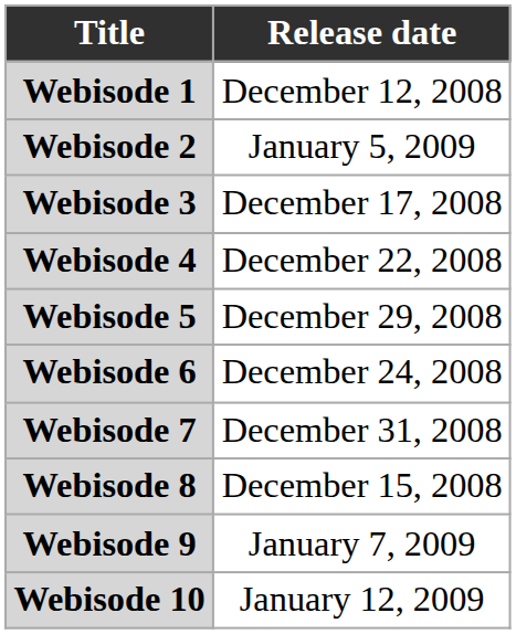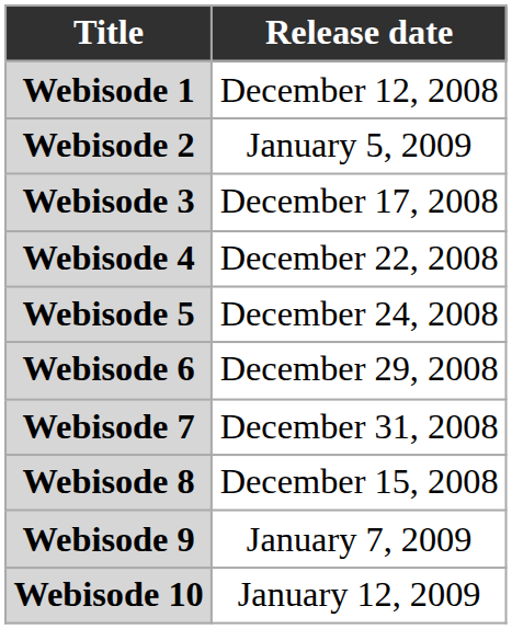 <table class="wikitable" style="background: #FFFFFF;">
 <tr>
 <th style="background-color:#303030; color:#FFFFFF;">Title</th>
 <th style="background-color:#303030; color:#FFFFFF;">Release date</th>
 </tr>
 <tr align="center">
 <th style="background-color:#D6D6D6;">Webisode 1</th>
 <td>December 12, 2008</td>
 </tr>
 <tr align="center">
 <th style="background-color:#D6D6D6;">Webisode 2</th>
 <td>January 5, 2009</td>
 </tr>
 <tr align="center">
 <th style="background-color:#D6D6D6;">Webisode 3</th>
 <td>December 17, 2008</td>
 </tr>
 <tr align="center">
 <th style="background-color:#D6D6D6;">Webisode 4</th>
 <td>December 22, 2008</td>
 </tr>
 <tr align="center">
 <th style="background-color:#D6D6D6;">Webisode 5</th>
-<td>December 29, 2008</td>
+<td>December 24, 2008</td>
 </tr>
 <tr align="center">
 <th style="background-color:#D6D6D6;">Webisode 6</th>
-<td>December 24, 2008</td>
+<td>December 29, 2008</td>
 </tr>
 <tr align="center">
 <th style="background-color:#D6D6D6;">Webisode 7</th>
 <td>December 31, 2008</td>
 </tr>
 <tr align="center">
 <th style="background-color:#D6D6D6;">Webisode 8</th>
 <td>December 15, 2008</td>
 </tr>
 <tr align="center">
 <th style="background-color:#D6D6D6;">Webisode 9</th>
 <td>January 7, 2009</td>
 </tr>
 <tr align="center">
 <th style="background-color:#D6D6D6;">Webisode 10</th>
 <td>January 12, 2009</td>
 </tr>
 </table>
